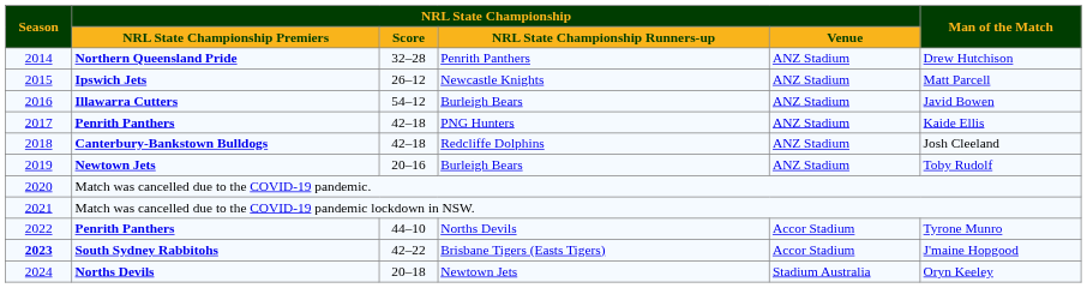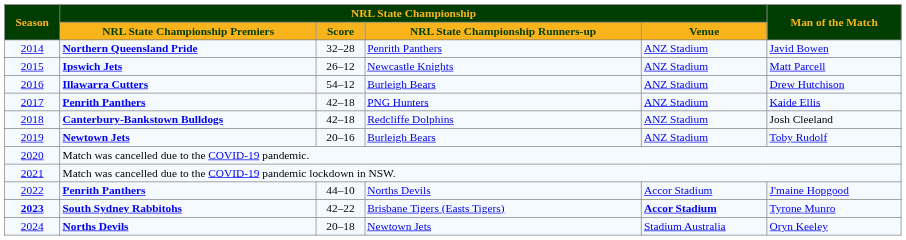 <table border="1" cellpadding="3" cellspacing="0" style="border-collapse:collapse; width:100%;">
 <tr style="background:#003D01;">
 <th rowspan=2 style="color:#F9B41B;">Season</th>
 <th colspan=4 style="color:#F9B41B;">NRL State Championship</th>
 <th rowspan=2 style="color:#F9B41B;">Man of the Match</th>
 </tr>
 <tr style="background:#F9B41B;">
 <th style="color:#003D01;" "width:03%;">NRL State Championship Premiers</th>
 <th style="color:#003D01;" "width:08%;">Score</th>
 <th style="color:#003D01;" "width:03%;">NRL State Championship Runners-up</th>
 <th style="color:#003D01;" "width:08%;">Venue</th>
 </tr>
 <tr style="background:#f5faff;">
 <td align=center><a href='#'>2014</a></td>
 <td align=left> <strong><a href='#'>Northern Queensland Pride</a></strong></td>
 <td style="text-align:center;">32–28</td>
 <td align=left> <a href='#'>Penrith Panthers</a></td>
 <td align=left><a href='#'>ANZ Stadium</a></td>
-<td align=left> <a href='#'>Drew Hutchison</a></td>
+<td align=left> <a href='#'>Javid Bowen</a></td>
 </tr>
 <tr style="background:#f5faff;">
 <td align=center><a href='#'>2015</a></td>
 <td align=left> <strong><a href='#'>Ipswich Jets</a></strong></td>
 <td style="text-align:center;">26–12</td>
 <td align=left> <a href='#'>Newcastle Knights</a></td>
 <td align=left><a href='#'>ANZ Stadium</a></td>
 <td align=left> <a href='#'>Matt Parcell</a></td>
 </tr>
 <tr style="background:#f5faff;">
 <td align=center><a href='#'>2016</a></td>
 <td align=left><strong> <a href='#'>Illawarra Cutters</a></strong></td>
 <td style="text-align:center;">54–12</td>
 <td align=left> <a href='#'>Burleigh Bears</a></td>
 <td align=left><a href='#'>ANZ Stadium</a></td>
-<td align=left> <a href='#'>Javid Bowen</a></td>
+<td align=left> <a href='#'>Drew Hutchison</a></td>
 </tr>
 <tr style="background:#f5faff;">
 <td align=center><a href='#'>2017</a></td>
 <td align=left><strong> <a href='#'>Penrith Panthers</a></strong></td>
 <td style="text-align:center;">42–18</td>
 <td align=left> <a href='#'>PNG Hunters</a></td>
 <td align=left><a href='#'>ANZ Stadium</a></td>
 <td align=left> <a href='#'>Kaide Ellis</a></td>
 </tr>
 <tr style="background:#f5faff;">
 <td align=center><a href='#'>2018</a></td>
 <td align=left><strong> <a href='#'>Canterbury-Bankstown Bulldogs</a></strong></td>
 <td style="text-align:center;">42–18</td>
 <td align=left> <a href='#'>Redcliffe Dolphins</a></td>
 <td align=left><a href='#'>ANZ Stadium</a></td>
 <td align=left> Josh Cleeland</td>
 </tr>
 <tr style="background:#f5faff;">
 <td align=center><a href='#'>2019</a></td>
 <td align=left><strong> <a href='#'>Newtown Jets</a></strong></td>
 <td style="text-align:center;">20–16</td>
 <td align=left> <a href='#'>Burleigh Bears</a></td>
 <td align=left><a href='#'>ANZ Stadium</a></td>
 <td align=left> <a href='#'>Toby Rudolf</a></td>
 </tr>
 <tr style="background:#f5faff;">
 <td style="text-align:center"><a href='#'>2020</a></td>
 <td colspan="5" style="text-align:left">Match was cancelled due to the <a href='#'>COVID-19</a> pandemic.</td>
 </tr>
 <tr style="background:#f5faff;">
 <td style="text-align:center"><a href='#'>2021</a></td>
 <td colspan="5" style="text-align:left">Match was cancelled due to the <a href='#'>COVID-19</a> pandemic lockdown in NSW.</td>
 </tr>
 <tr style="background:#f5faff;">
 <td style="text-align:center"><a href='#'>2022</a></td>
 <td style="text-align:left"> <strong><a href='#'>Penrith Panthers</a></strong></td>
 <td style="text-align:center;">44–10</td>
 <td style="text-align:left"> <a href='#'>Norths Devils</a></td>
 <td style="text-align:left"><a href='#'>Accor Stadium</a></td>
-<td style="text-align:left"> <a href='#'>Tyrone Munro</a></td>
+<td style="text-align:left"> <a href='#'>J'maine Hopgood</a></td>
 </tr>
 <tr style="background:#f5faff;">
 <td style="text-align:center"><strong><a href='#'>2023</a></strong></td>
 <td style="text-align:left"> <strong><a href='#'>South Sydney Rabbitohs</a></strong></td>
 <td style="text-align:center">42–22</td>
 <td style="text-align:left"> <a href='#'>Brisbane Tigers (Easts Tigers)</a></td>
-<td style="text-align:left"><a href='#'>Accor Stadium</a></td>
-<td style="text-align:left"> <a href='#'>J'maine Hopgood</a></td>
+<td style="text-align:left"><strong><a href='#'>Accor Stadium</a></strong></td>
+<td style="text-align:left"> <a href='#'>Tyrone Munro</a></td>
 </tr>
 <tr style="background:#f5faff;">
 <td style="text-align:center"><a href='#'>2024</a></td>
 <td style="text-align:left"><strong> <a href='#'>Norths Devils</a></strong></td>
 <td style="text-align:center">20–18</td>
 <td style="text-align:left"> <a href='#'>Newtown Jets</a></td>
 <td style="text-align:left"><a href='#'>Stadium Australia</a></td>
 <td style="text-align:left"> <a href='#'>Oryn Keeley</a></td>
 </tr>
 </table>
